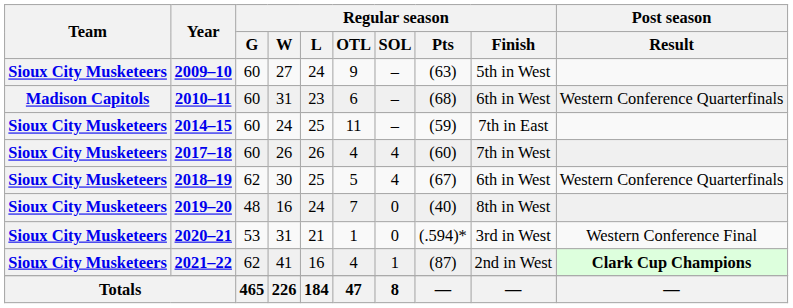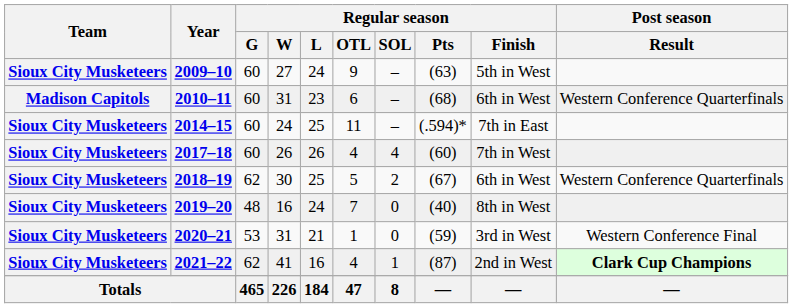 <table class="wikitable" style="font-size: 95%; text-align:center;">
 <tr>
 <th rowspan="2">Team</th>
 <th rowspan="2">Year</th>
 <th colspan="7">Regular season</th>
 <th colspan="1">Post season</th>
 </tr>
 <tr>
 <th>G</th>
 <th>W</th>
 <th>L</th>
 <th>OTL</th>
 <th>SOL</th>
 <th>Pts</th>
 <th>Finish</th>
 <th>Result</th>
 </tr>
 <tr>
 <th><a href='#'>Sioux City Musketeers</a></th>
 <th><a href='#'>2009–10</a></th>
 <td>60</td>
 <td>27</td>
 <td>24</td>
 <td>9</td>
 <td>–</td>
 <td>(63)</td>
 <td>5th in West</td>
 <td></td>
 </tr>
 <tr bgcolor="f0f0f0">
 <th><a href='#'>Madison Capitols</a></th>
 <th><a href='#'>2010–11</a></th>
 <td>60</td>
 <td>31</td>
 <td>23</td>
 <td>6</td>
 <td>–</td>
 <td>(68)</td>
 <td>6th in West</td>
 <td>Western Conference Quarterfinals</td>
 </tr>
 <tr>
 <th><a href='#'>Sioux City Musketeers</a></th>
 <th><a href='#'>2014–15</a></th>
 <td>60</td>
 <td>24</td>
 <td>25</td>
 <td>11</td>
 <td>–</td>
-<td>(59)</td>
+<td>(.594)*</td>
 <td>7th in East</td>
 <td></td>
 </tr>
 <tr bgcolor="f0f0f0">
 <th><a href='#'>Sioux City Musketeers</a></th>
 <th><a href='#'>2017–18</a></th>
 <td>60</td>
 <td>26</td>
 <td>26</td>
 <td>4</td>
 <td>4</td>
 <td>(60)</td>
 <td>7th in West</td>
 <td></td>
 </tr>
 <tr>
 <th><a href='#'>Sioux City Musketeers</a></th>
 <th><a href='#'>2018–19</a></th>
 <td>62</td>
 <td>30</td>
 <td>25</td>
 <td>5</td>
-<td>4</td>
+<td>2</td>
 <td>(67)</td>
 <td>6th in West</td>
 <td>Western Conference Quarterfinals</td>
 </tr>
 <tr bgcolor="f0f0f0">
 <th><a href='#'>Sioux City Musketeers</a></th>
 <th><a href='#'>2019–20</a></th>
 <td>48</td>
 <td>16</td>
 <td>24</td>
 <td>7</td>
 <td>0</td>
 <td>(40)</td>
 <td>8th in West</td>
 <td></td>
 </tr>
 <tr>
 <th><a href='#'>Sioux City Musketeers</a></th>
 <th><a href='#'>2020–21</a></th>
 <td>53</td>
 <td>31</td>
 <td>21</td>
 <td>1</td>
 <td>0</td>
-<td>(.594)*</td>
+<td>(59)</td>
 <td>3rd in West</td>
 <td>Western Conference Final</td>
 </tr>
 <tr bgcolor="f0f0f0">
 <th><a href='#'>Sioux City Musketeers</a></th>
 <th><a href='#'>2021–22</a></th>
 <td>62</td>
 <td>41</td>
 <td>16</td>
 <td>4</td>
 <td>1</td>
 <td>(87)</td>
 <td>2nd in West</td>
 <td style="background: #ddffdd;"><strong>Clark Cup Champions</strong></td>
 </tr>
 <tr>
 </tr>
 <tr bgcolor="#e0e0e0">
 <th colspan="2">Totals</th>
 <th>465</th>
 <th>226</th>
 <th>184</th>
 <th>47</th>
 <th>8</th>
 <th>—</th>
 <th>—</th>
 <th>—</th>
 </tr>
 </table>
